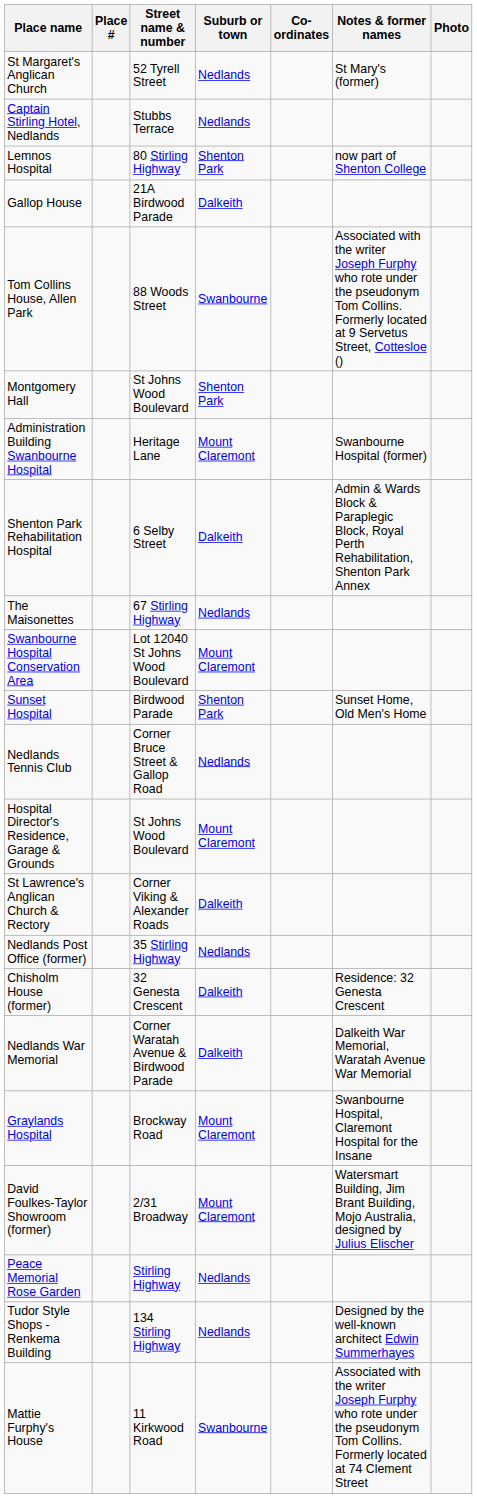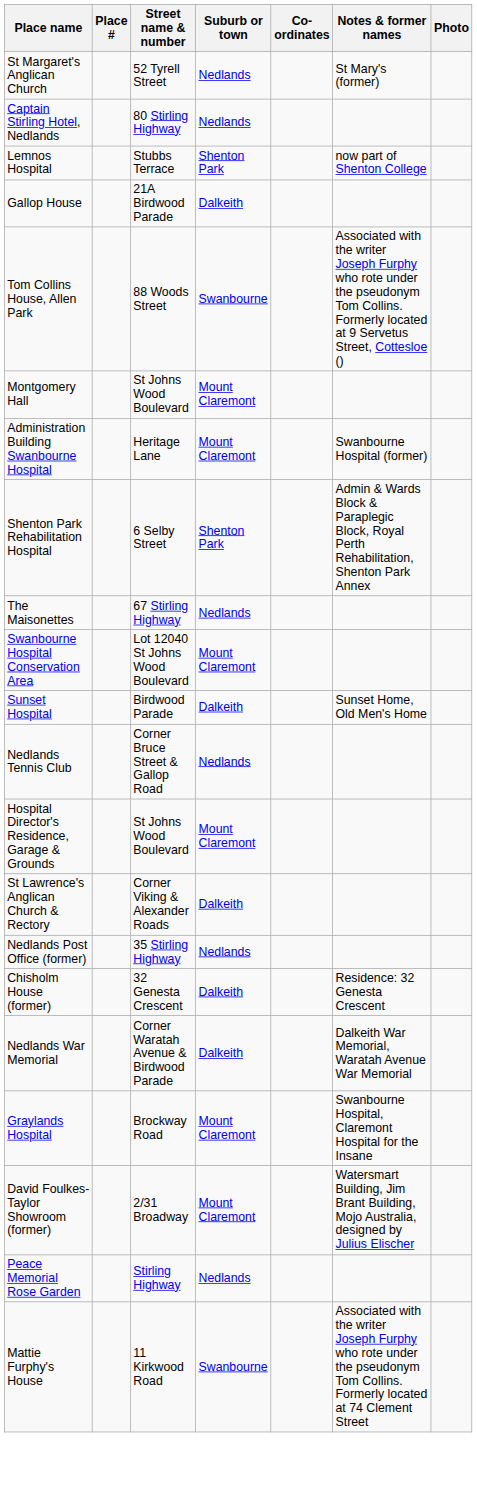 <table class="wikitable sortable">
 <tr>
 <th>Place name</th>
 <th>Place #</th>
 <th>Street name & number</th>
 <th>Suburb or town</th>
 <th>Co-ordinates</th>
 <th class="unsortable">Notes & former names</th>
 <th class="unsortable">Photo</th>
 </tr>
 <tr>
 <td>St Margaret's Anglican Church</td>
 <td></td>
 <td>52 Tyrell Street</td>
 <td><a href='#'>Nedlands</a></td>
 <td></td>
 <td>St Mary's (former)</td>
 <td></td>
 </tr>
 <tr>
 <td><a href='#'>Captain Stirling Hotel</a>, Nedlands</td>
 <td></td>
-<td>Stubbs Terrace</td>
+<td>80 <a href='#'>Stirling Highway</a></td>
 <td><a href='#'>Nedlands</a></td>
 <td></td>
 <td></td>
 <td></td>
 </tr>
 <tr>
 <td>Lemnos Hospital</td>
 <td></td>
-<td>80 <a href='#'>Stirling Highway</a></td>
+<td>Stubbs Terrace</td>
 <td><a href='#'>Shenton Park</a></td>
 <td></td>
 <td>now part of <a href='#'>Shenton College</a></td>
 <td></td>
 </tr>
 <tr>
 <td>Gallop House</td>
 <td></td>
 <td>21A Birdwood Parade</td>
 <td><a href='#'>Dalkeith</a></td>
 <td></td>
 <td></td>
 <td></td>
 </tr>
 <tr>
 <td>Tom Collins House, Allen Park</td>
 <td></td>
 <td>88 Woods Street</td>
 <td><a href='#'>Swanbourne</a></td>
 <td></td>
 <td>Associated with the writer <a href='#'>Joseph Furphy</a> who rote under the pseudonym Tom Collins. Formerly located at 9 Servetus Street, <a href='#'>Cottesloe</a> ()</td>
 <td></td>
 </tr>
 <tr>
 <td>Montgomery Hall</td>
 <td></td>
 <td>St Johns Wood Boulevard</td>
-<td><a href='#'>Shenton Park</a></td>
+<td><a href='#'>Mount Claremont</a></td>
 <td></td>
 <td></td>
 <td></td>
 </tr>
 <tr>
 <td>Administration Building <a href='#'>Swanbourne Hospital</a></td>
 <td></td>
 <td>Heritage Lane</td>
 <td><a href='#'>Mount Claremont</a></td>
 <td></td>
 <td>Swanbourne Hospital (former)</td>
 <td></td>
 </tr>
 <tr>
 <td>Shenton Park Rehabilitation Hospital</td>
 <td></td>
 <td>6 Selby Street</td>
-<td><a href='#'>Dalkeith</a></td>
+<td><a href='#'>Shenton Park</a></td>
 <td></td>
 <td>Admin & Wards Block & Paraplegic Block, Royal Perth Rehabilitation, Shenton Park Annex</td>
 <td></td>
 </tr>
 <tr>
 <td>The Maisonettes</td>
 <td></td>
 <td>67 <a href='#'>Stirling Highway</a></td>
 <td><a href='#'>Nedlands</a></td>
 <td></td>
 <td></td>
 <td></td>
 </tr>
 <tr>
 <td><a href='#'>Swanbourne Hospital Conservation Area</a></td>
 <td></td>
 <td>Lot 12040 St Johns Wood Boulevard</td>
 <td><a href='#'>Mount Claremont</a></td>
 <td></td>
 <td></td>
 <td></td>
 </tr>
 <tr>
 <td><a href='#'>Sunset Hospital</a></td>
 <td></td>
 <td>Birdwood Parade</td>
-<td><a href='#'>Shenton Park</a></td>
+<td><a href='#'>Dalkeith</a></td>
 <td></td>
 <td>Sunset Home, Old Men's Home</td>
 <td></td>
 </tr>
 <tr>
 <td>Nedlands Tennis Club</td>
 <td></td>
 <td>Corner Bruce Street & Gallop Road</td>
 <td><a href='#'>Nedlands</a></td>
 <td></td>
 <td></td>
 <td></td>
 </tr>
 <tr>
 <td>Hospital Director's Residence, Garage & Grounds</td>
 <td></td>
 <td>St Johns Wood Boulevard</td>
 <td><a href='#'>Mount Claremont</a></td>
 <td></td>
 <td></td>
 <td></td>
 </tr>
 <tr>
 <td>St Lawrence's Anglican Church & Rectory</td>
 <td></td>
 <td>Corner Viking & Alexander Roads</td>
 <td><a href='#'>Dalkeith</a></td>
 <td></td>
 <td></td>
 <td></td>
 </tr>
 <tr>
 <td>Nedlands Post Office (former)</td>
 <td></td>
 <td>35 <a href='#'>Stirling Highway</a></td>
 <td><a href='#'>Nedlands</a></td>
 <td></td>
 <td></td>
 <td></td>
 </tr>
 <tr>
 <td>Chisholm House (former)</td>
 <td></td>
 <td>32 Genesta Crescent</td>
 <td><a href='#'>Dalkeith</a></td>
 <td></td>
 <td>Residence: 32 Genesta Crescent</td>
 <td></td>
 </tr>
 <tr>
 <td>Nedlands War Memorial</td>
 <td></td>
 <td>Corner Waratah Avenue & Birdwood Parade</td>
 <td><a href='#'>Dalkeith</a></td>
 <td></td>
 <td>Dalkeith War Memorial, Waratah Avenue War Memorial</td>
 <td></td>
 </tr>
 <tr>
 <td><a href='#'>Graylands Hospital</a></td>
 <td></td>
 <td>Brockway Road</td>
 <td><a href='#'>Mount Claremont</a></td>
 <td></td>
 <td>Swanbourne Hospital, Claremont Hospital for the Insane</td>
 <td></td>
 </tr>
 <tr>
 <td>David Foulkes-Taylor Showroom (former)</td>
 <td></td>
 <td>2/31 Broadway</td>
 <td><a href='#'>Mount Claremont</a></td>
 <td></td>
 <td>Watersmart Building, Jim Brant Building, Mojo Australia, designed by <a href='#'>Julius Elischer</a></td>
 <td></td>
 </tr>
 <tr>
 <td><a href='#'>Peace Memorial Rose Garden</a></td>
 <td></td>
 <td><a href='#'>Stirling Highway</a></td>
 <td><a href='#'>Nedlands</a></td>
 <td></td>
 <td></td>
 <td></td>
 </tr>
 <tr>
-<td>Tudor Style Shops - Renkema Building</td>
-<td></td>
-<td>134 <a href='#'>Stirling Highway</a></td>
-<td><a href='#'>Nedlands</a></td>
-<td></td>
-<td>Designed by the well-known architect <a href='#'>Edwin Summerhayes</a></td>
-<td></td>
-</tr>
-<tr>
 <td>Mattie Furphy's House</td>
 <td></td>
 <td>11 Kirkwood Road</td>
 <td><a href='#'>Swanbourne</a></td>
 <td></td>
 <td>Associated with the writer <a href='#'>Joseph Furphy</a> who rote under the pseudonym Tom Collins. Formerly located at 74 Clement Street</td>
 <td></td>
 </tr>
 </table>
